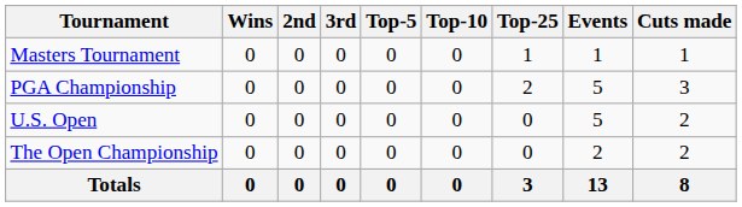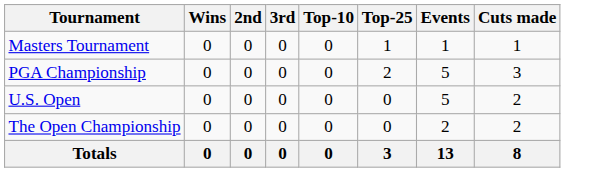 <table class=wikitable style=text-align:center>
 <tr>
 <th>Tournament</th>
 <th>Wins</th>
 <th>2nd</th>
 <th>3rd</th>
-<th>Top-5</th>
 <th>Top-10</th>
 <th>Top-25</th>
 <th>Events</th>
 <th>Cuts made</th>
 </tr>
 <tr>
 <td align=left><a href='#'>Masters Tournament</a></td>
 <td>0</td>
 <td>0</td>
 <td>0</td>
 <td>0</td>
-<td>0</td>
 <td>1</td>
 <td>1</td>
 <td>1</td>
 </tr>
 <tr>
 <td align=left><a href='#'>PGA Championship</a></td>
-<td>0</td>
 <td>0</td>
 <td>0</td>
 <td>0</td>
 <td>0</td>
 <td>2</td>
 <td>5</td>
 <td>3</td>
 </tr>
 <tr>
 <td align=left><a href='#'>U.S. Open</a></td>
 <td>0</td>
 <td>0</td>
 <td>0</td>
 <td>0</td>
 <td>0</td>
-<td>0</td>
 <td>5</td>
 <td>2</td>
 </tr>
 <tr>
 <td align=left><a href='#'>The Open Championship</a></td>
-<td>0</td>
 <td>0</td>
 <td>0</td>
 <td>0</td>
 <td>0</td>
 <td>0</td>
 <td>2</td>
 <td>2</td>
 </tr>
 <tr>
 <th>Totals</th>
 <th>0</th>
 <th>0</th>
 <th>0</th>
 <th>0</th>
-<th>0</th>
 <th>3</th>
 <th>13</th>
 <th>8</th>
 </tr>
 </table>
